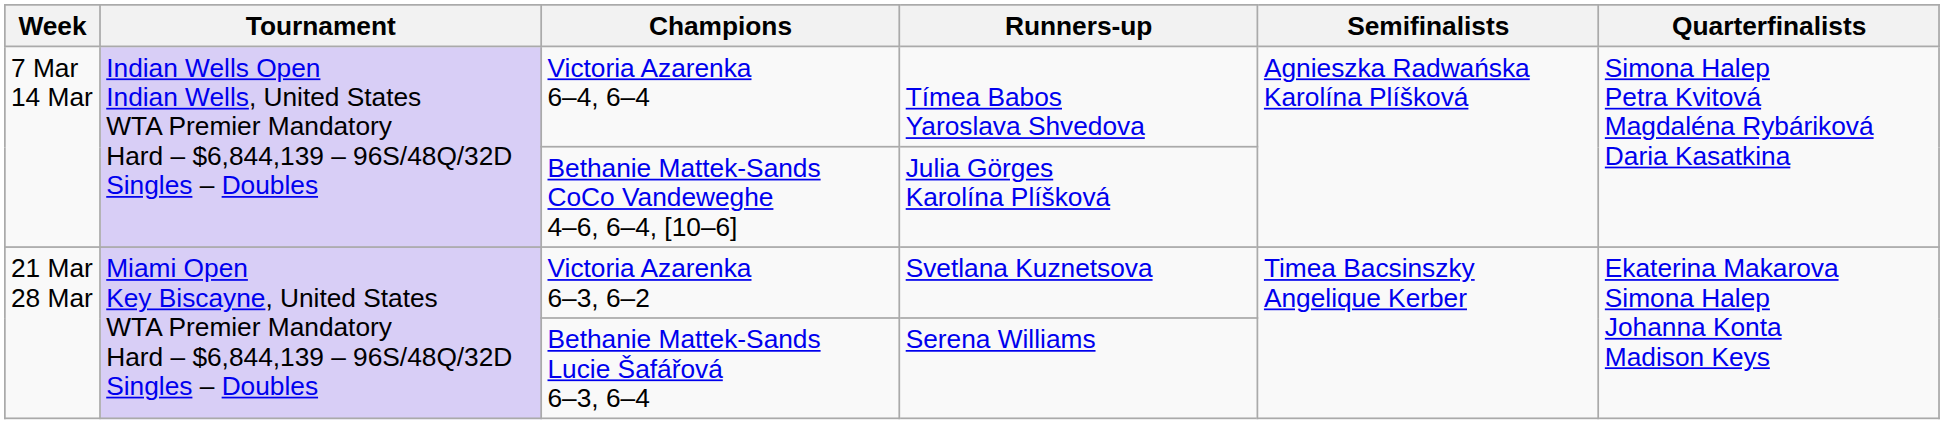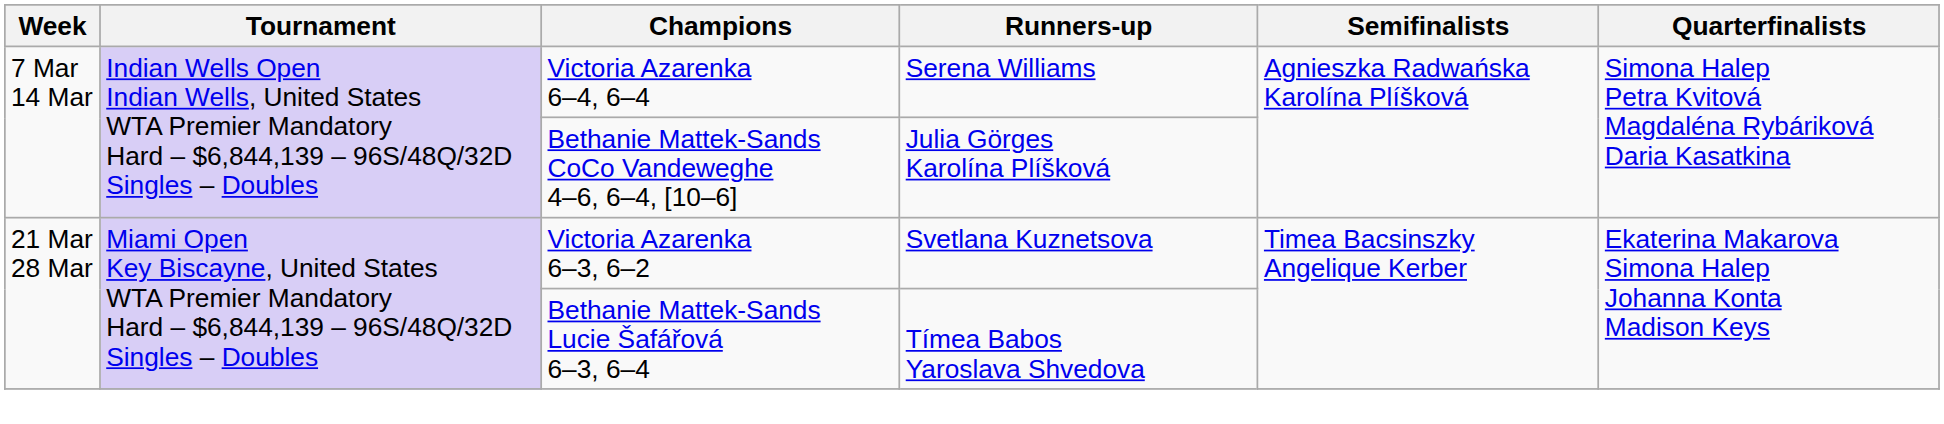 <table class=wikitable style=font-size:95%>
 <tr>
 <th style="width:48px;">Week</th>
 <th style="width:248px;">Tournament</th>
 <th style="width:200px;">Champions</th>
 <th style="width:200px;">Runners-up</th>
 <th style="width:190px;">Semifinalists</th>
 <th style="width:190px;">Quarterfinalists</th>
 </tr>
 <tr valign=top>
 <td rowspan=2>7 Mar <br>14 Mar</td>
 <td style="background:#d8cef6;" rowspan="2"><a href='#'>Indian Wells Open</a><br> <a href='#'>Indian Wells</a>, United States<br>WTA Premier Mandatory<br>Hard – $6,844,139 – 96S/48Q/32D<br><a href='#'>Singles</a> – <a href='#'>Doubles</a></td>
 <td> <a href='#'>Victoria Azarenka</a><br>6–4, 6–4</td>
-<td><br> <a href='#'>Tímea Babos</a><br> <a href='#'>Yaroslava Shvedova</a></td>
+<td> <a href='#'>Serena Williams</a></td>
 <td rowspan=2> <a href='#'>Agnieszka Radwańska</a> <br> <a href='#'>Karolína Plíšková</a></td>
 <td rowspan=2> <a href='#'>Simona Halep</a> <br> <a href='#'>Petra Kvitová</a>  <br> <a href='#'>Magdaléna Rybáriková</a><br>  <a href='#'>Daria Kasatkina</a></td>
 </tr>
 <tr valign=top>
 <td> <a href='#'>Bethanie Mattek-Sands</a><br> <a href='#'>CoCo Vandeweghe</a><br>4–6, 6–4, [10–6]</td>
 <td> <a href='#'>Julia Görges</a><br> <a href='#'>Karolína Plíšková</a></td>
 </tr>
 <tr valign=top>
 <td rowspan=2>21 Mar <br>28 Mar</td>
 <td style="background:#d8cef6;" rowspan="2"><a href='#'>Miami Open</a><br>  <a href='#'>Key Biscayne</a>, United States<br>WTA Premier Mandatory<br>Hard – $6,844,139 – 96S/48Q/32D<br><a href='#'>Singles</a> – <a href='#'>Doubles</a></td>
 <td> <a href='#'>Victoria Azarenka</a><br>6–3, 6–2</td>
 <td> <a href='#'>Svetlana Kuznetsova</a></td>
 <td rowspan=2> <a href='#'>Timea Bacsinszky</a> <br>  <a href='#'>Angelique Kerber</a></td>
 <td rowspan=2> <a href='#'>Ekaterina Makarova</a> <br> <a href='#'>Simona Halep</a><br> <a href='#'>Johanna Konta</a> <br>  <a href='#'>Madison Keys</a></td>
 </tr>
 <tr valign=top>
 <td> <a href='#'>Bethanie Mattek-Sands</a><br> <a href='#'>Lucie Šafářová</a><br>6–3, 6–4</td>
-<td> <a href='#'>Serena Williams</a></td>
+<td><br> <a href='#'>Tímea Babos</a><br> <a href='#'>Yaroslava Shvedova</a></td>
 </tr>
 </table>
